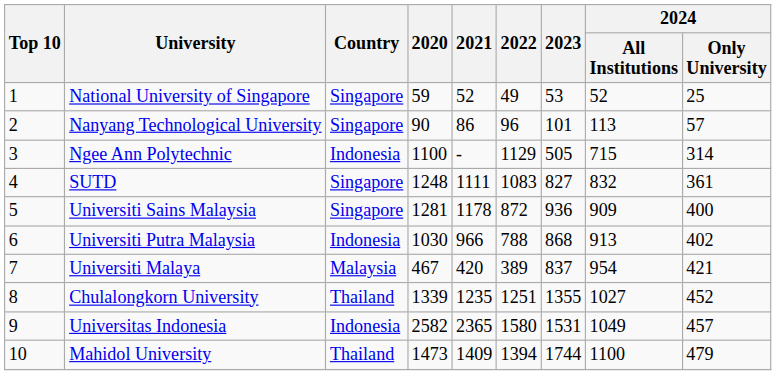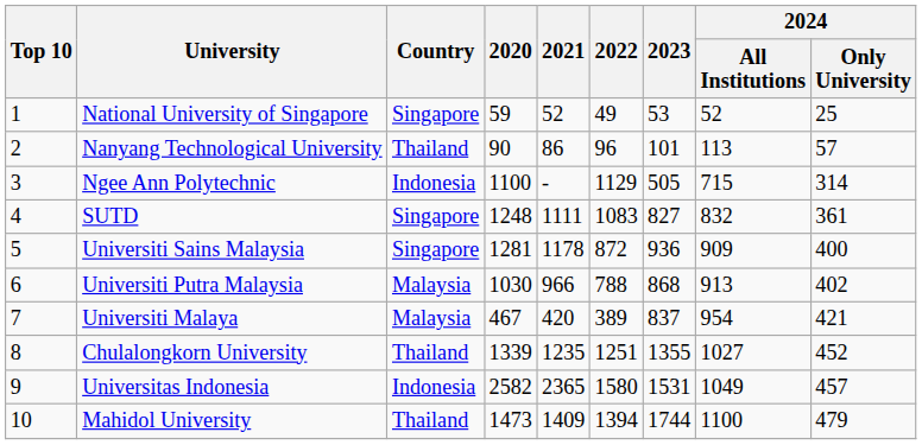 <table class="wikitable sortable">
 <tr>
 <th rowspan="2">Top 10</th>
 <th rowspan="2">University</th>
 <th rowspan="2">Country</th>
 <th rowspan="2">2020</th>
 <th rowspan="2">2021</th>
 <th rowspan="2">2022</th>
 <th rowspan="2">2023</th>
 <th colspan="2">2024</th>
 </tr>
 <tr>
 <th scope="col">All<br>Institutions</th>
 <th scope="col">Only<br>University</th>
 </tr>
 <tr>
 <td>1</td>
 <td> <a href='#'>National University of Singapore</a></td>
 <td><a href='#'>Singapore</a></td>
 <td>59</td>
 <td>52</td>
 <td>49</td>
 <td>53</td>
 <td>52</td>
 <td>25</td>
 </tr>
 <tr>
 <td>2</td>
 <td> <a href='#'>Nanyang Technological University</a></td>
-<td><a href='#'>Singapore</a></td>
+<td><a href='#'>Thailand</a></td>
 <td>90</td>
 <td>86</td>
 <td>96</td>
 <td>101</td>
 <td>113</td>
 <td>57</td>
 </tr>
 <tr>
 <td>3</td>
 <td> <a href='#'>Ngee Ann Polytechnic</a></td>
 <td><a href='#'>Indonesia</a></td>
 <td>1100</td>
 <td>-</td>
 <td>1129</td>
 <td>505</td>
 <td>715</td>
 <td>314</td>
 </tr>
 <tr>
 <td>4</td>
 <td> <a href='#'>SUTD</a></td>
 <td><a href='#'>Singapore</a></td>
 <td>1248</td>
 <td>1111</td>
 <td>1083</td>
 <td>827</td>
 <td>832</td>
 <td>361</td>
 </tr>
 <tr>
 <td>5</td>
 <td> <a href='#'>Universiti Sains Malaysia</a></td>
 <td><a href='#'>Singapore</a></td>
 <td>1281</td>
 <td>1178</td>
 <td>872</td>
 <td>936</td>
 <td>909</td>
 <td>400</td>
 </tr>
 <tr>
 <td>6</td>
 <td> <a href='#'>Universiti Putra Malaysia</a></td>
-<td><a href='#'>Indonesia</a></td>
+<td><a href='#'>Malaysia</a></td>
 <td>1030</td>
 <td>966</td>
 <td>788</td>
 <td>868</td>
 <td>913</td>
 <td>402</td>
 </tr>
 <tr>
 <td>7</td>
 <td> <a href='#'>Universiti Malaya</a></td>
 <td><a href='#'>Malaysia</a></td>
 <td>467</td>
 <td>420</td>
 <td>389</td>
 <td>837</td>
 <td>954</td>
 <td>421</td>
 </tr>
 <tr>
 <td>8</td>
 <td> <a href='#'>Chulalongkorn University</a></td>
 <td><a href='#'>Thailand</a></td>
 <td>1339</td>
 <td>1235</td>
 <td>1251</td>
 <td>1355</td>
 <td>1027</td>
 <td>452</td>
 </tr>
 <tr>
 <td>9</td>
 <td> <a href='#'>Universitas Indonesia</a></td>
 <td><a href='#'>Indonesia</a></td>
 <td>2582</td>
 <td>2365</td>
 <td>1580</td>
 <td>1531</td>
 <td>1049</td>
 <td>457</td>
 </tr>
 <tr>
 <td>10</td>
 <td> <a href='#'>Mahidol University</a></td>
 <td><a href='#'>Thailand</a></td>
 <td>1473</td>
 <td>1409</td>
 <td>1394</td>
 <td>1744</td>
 <td>1100</td>
 <td>479</td>
 </tr>
 <tr>
 </tr>
 </table>
